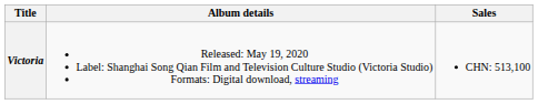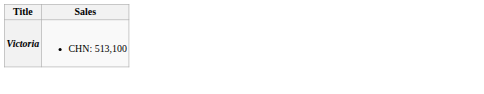 <table class="wikitable plainrowheaders" style="text-align:center;">
 <tr>
 <th scope="col">Title</th>
-<th scope="col">Album details</th>
 <th scope="col">Sales</th>
 </tr>
 <tr>
 <th scope="row"><em>Victoria</em></th>
-<td><br><ul><li>Released: May 19, 2020</li><li>Label: Shanghai Song Qian Film and Television Culture Studio (Victoria Studio)</li><li>Formats: Digital download, <a href='#'>streaming</a></li></ul></td>
 <td><br><ul><li>CHN: 513,100</li></ul></td>
 </tr>
 </table>
